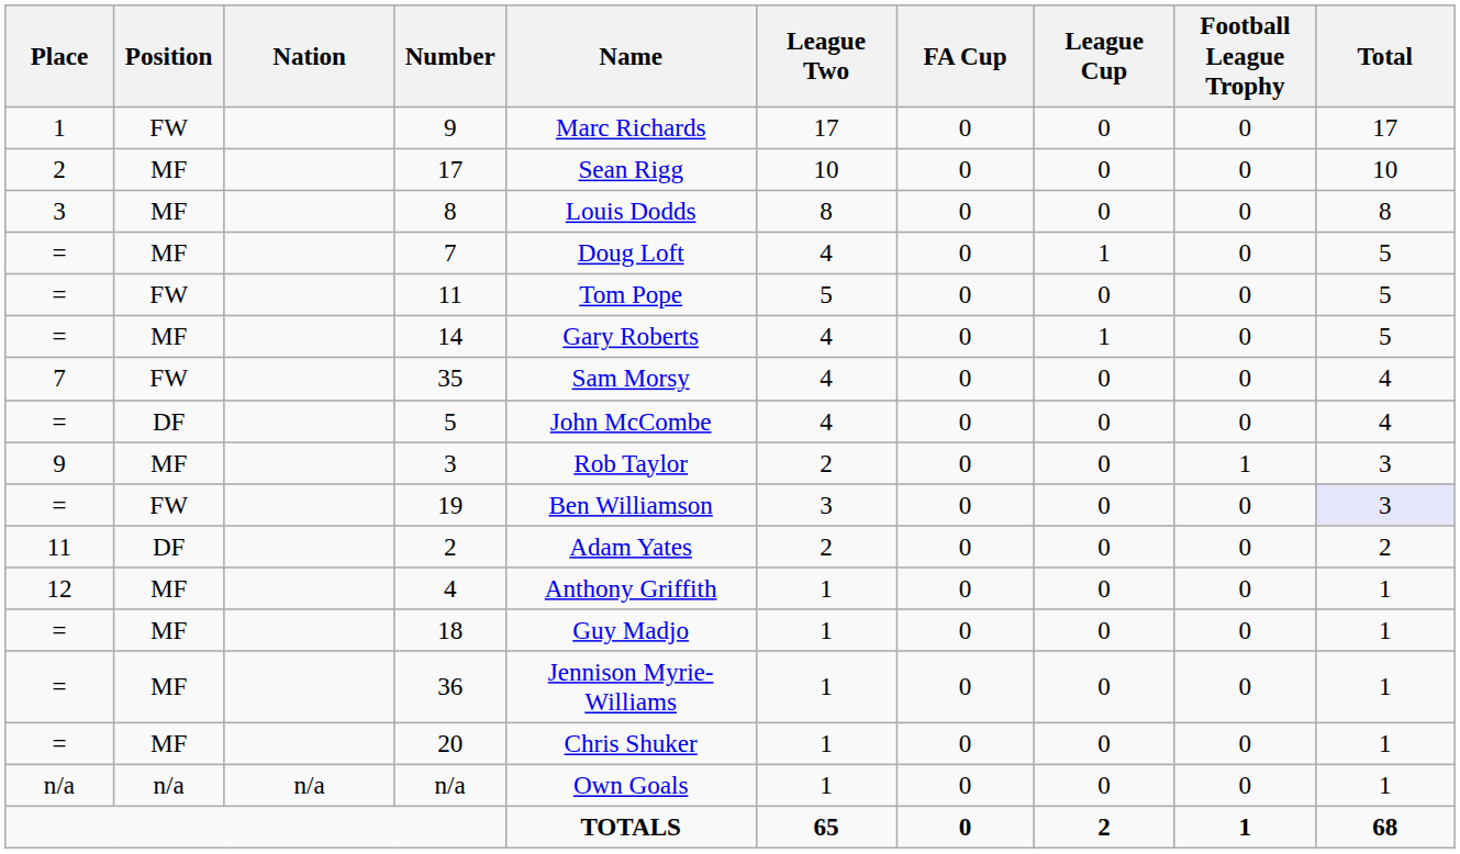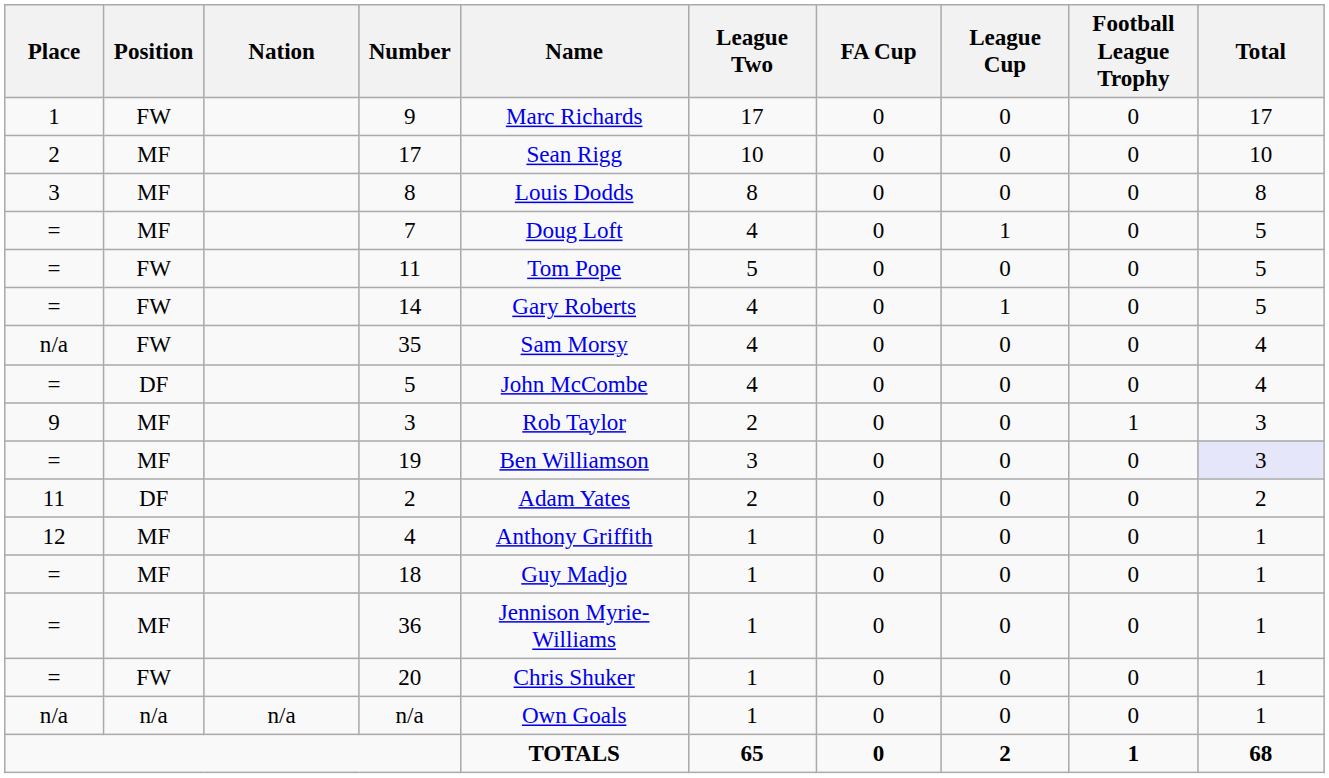 <table class="wikitable" style="font-size: 95%; text-align: center;">
 <tr>
 <th width=60>Place</th>
 <th width=60>Position</th>
 <th width=100>Nation</th>
 <th width=60>Number</th>
 <th width=150>Name</th>
 <th width=80>League Two</th>
 <th width=80>FA Cup</th>
 <th width=80>League Cup</th>
 <th width=80>Football League Trophy</th>
 <th width=80>Total</th>
 </tr>
 <tr>
 <td>1</td>
 <td>FW</td>
 <td></td>
 <td>9</td>
 <td><a href='#'>Marc Richards</a></td>
 <td>17</td>
 <td>0</td>
 <td>0</td>
 <td>0</td>
 <td>17</td>
 </tr>
 <tr>
 <td>2</td>
 <td>MF</td>
 <td></td>
 <td>17</td>
 <td><a href='#'>Sean Rigg</a></td>
 <td>10</td>
 <td>0</td>
 <td>0</td>
 <td>0</td>
 <td>10</td>
 </tr>
 <tr>
 <td>3</td>
 <td>MF</td>
 <td></td>
 <td>8</td>
 <td><a href='#'>Louis Dodds</a></td>
 <td>8</td>
 <td>0</td>
 <td>0</td>
 <td>0</td>
 <td>8</td>
 </tr>
 <tr>
 <td>=</td>
 <td>MF</td>
 <td></td>
 <td>7</td>
 <td><a href='#'>Doug Loft</a></td>
 <td>4</td>
 <td>0</td>
 <td>1</td>
 <td>0</td>
 <td>5</td>
 </tr>
 <tr>
 <td>=</td>
 <td>FW</td>
 <td></td>
 <td>11</td>
 <td><a href='#'>Tom Pope</a></td>
 <td>5</td>
 <td>0</td>
 <td>0</td>
 <td>0</td>
 <td>5</td>
 </tr>
 <tr>
 <td>=</td>
-<td>MF</td>
+<td>FW</td>
 <td></td>
 <td>14</td>
 <td><a href='#'>Gary Roberts</a></td>
 <td>4</td>
 <td>0</td>
 <td>1</td>
 <td>0</td>
 <td>5</td>
 </tr>
 <tr>
-<td>7</td>
+<td>n/a</td>
 <td>FW</td>
 <td></td>
 <td>35</td>
 <td><a href='#'>Sam Morsy</a></td>
 <td>4</td>
 <td>0</td>
 <td>0</td>
 <td>0</td>
 <td>4</td>
 </tr>
 <tr>
 <td>=</td>
 <td>DF</td>
 <td></td>
 <td>5</td>
 <td><a href='#'>John McCombe</a></td>
 <td>4</td>
 <td>0</td>
 <td>0</td>
 <td>0</td>
 <td>4</td>
 </tr>
 <tr>
 <td>9</td>
 <td>MF</td>
 <td></td>
 <td>3</td>
 <td><a href='#'>Rob Taylor</a></td>
 <td>2</td>
 <td>0</td>
 <td>0</td>
 <td>1</td>
 <td>3</td>
 </tr>
 <tr>
 <td>=</td>
-<td>FW</td>
+<td>MF</td>
 <td></td>
 <td>19</td>
 <td><a href='#'>Ben Williamson</a></td>
 <td>3</td>
 <td>0</td>
 <td>0</td>
 <td>0</td>
 <td style="background: lavender;">3</td>
 </tr>
 <tr>
 <td>11</td>
 <td>DF</td>
 <td></td>
 <td>2</td>
 <td><a href='#'>Adam Yates</a></td>
 <td>2</td>
 <td>0</td>
 <td>0</td>
 <td>0</td>
 <td>2</td>
 </tr>
 <tr>
 <td>12</td>
 <td>MF</td>
 <td></td>
 <td>4</td>
 <td><a href='#'>Anthony Griffith</a></td>
 <td>1</td>
 <td>0</td>
 <td>0</td>
 <td>0</td>
 <td>1</td>
 </tr>
 <tr>
 <td>=</td>
 <td>MF</td>
 <td></td>
 <td>18</td>
 <td><a href='#'>Guy Madjo</a></td>
 <td>1</td>
 <td>0</td>
 <td>0</td>
 <td>0</td>
 <td>1</td>
 </tr>
 <tr>
 <td>=</td>
 <td>MF</td>
 <td></td>
 <td>36</td>
 <td><a href='#'>Jennison Myrie-Williams</a></td>
 <td>1</td>
 <td>0</td>
 <td>0</td>
 <td>0</td>
 <td>1</td>
 </tr>
 <tr>
 <td>=</td>
-<td>MF</td>
+<td>FW</td>
 <td></td>
 <td>20</td>
 <td><a href='#'>Chris Shuker</a></td>
 <td>1</td>
 <td>0</td>
 <td>0</td>
 <td>0</td>
 <td>1</td>
 </tr>
 <tr>
 <td>n/a</td>
 <td>n/a</td>
 <td>n/a</td>
 <td>n/a</td>
 <td><a href='#'>Own Goals</a></td>
 <td>1</td>
 <td>0</td>
 <td>0</td>
 <td>0</td>
 <td>1</td>
 </tr>
 <tr>
 <td colspan="4"></td>
 <td><strong>TOTALS</strong></td>
 <td><strong>65</strong></td>
 <td><strong>0</strong></td>
 <td><strong>2</strong></td>
 <td><strong>1</strong></td>
 <td><strong>68</strong></td>
 </tr>
 </table>
